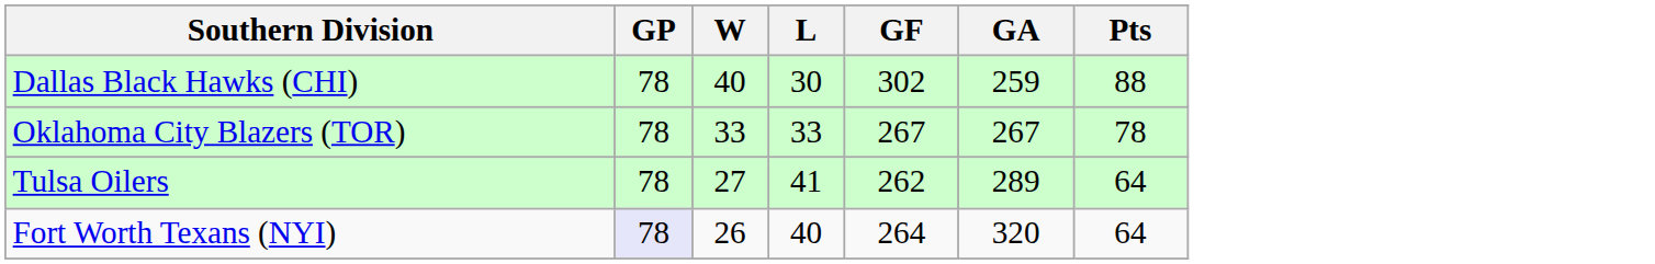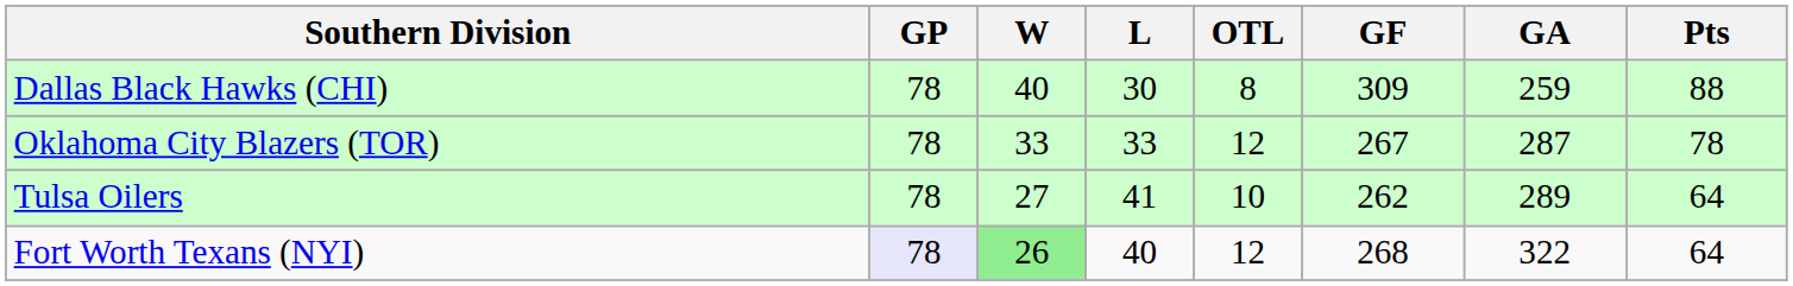 <table class="wikitable">
 <tr>
 <th width="40%" bgcolor="#e0e0e0">Southern Division</th>
 <th width="5%" bgcolor="#e0e0e0">GP</th>
 <th width="5%" bgcolor="#e0e0e0">W</th>
 <th width="5%" bgcolor="#e0e0e0">L</th>
+<th width="5%" bgcolor="#e0e0e0">OTL</th>
 <th width="7.5%" bgcolor="#e0e0e0">GF</th>
 <th width="7.5%" bgcolor="#e0e0e0">GA</th>
 <th width="7.5%" bgcolor="#e0e0e0">Pts</th>
 </tr>
 <tr align="center" bgcolor="#CCFFCC">
 <td align="left"><a href='#'>Dallas Black Hawks</a> (<a href='#'>CHI</a>)</td>
 <td>78</td>
 <td>40</td>
 <td>30</td>
-<td>302</td>
+<td>8</td>
+<td>309</td>
 <td>259</td>
 <td>88</td>
 </tr>
 <tr align="center" bgcolor="#CCFFCC">
 <td align="left"><a href='#'>Oklahoma City Blazers</a> (<a href='#'>TOR</a>)</td>
 <td>78</td>
 <td>33</td>
 <td>33</td>
+<td>12</td>
 <td>267</td>
-<td>267</td>
+<td>287</td>
 <td>78</td>
 </tr>
 <tr align="center" bgcolor="#CCFFCC">
 <td align="left"><a href='#'>Tulsa Oilers</a></td>
 <td>78</td>
 <td>27</td>
 <td>41</td>
+<td>10</td>
 <td>262</td>
 <td>289</td>
 <td>64</td>
 </tr>
 <tr align="center">
 <td align="left"><a href='#'>Fort Worth Texans</a> (<a href='#'>NYI</a>)</td>
 <td style="background: lavender;">78</td>
-<td>26</td>
+<td style="background: lightgreen;">26</td>
 <td>40</td>
-<td>264</td>
-<td>320</td>
+<td>12</td>
+<td>268</td>
+<td>322</td>
 <td>64</td>
 </tr>
 </table>
